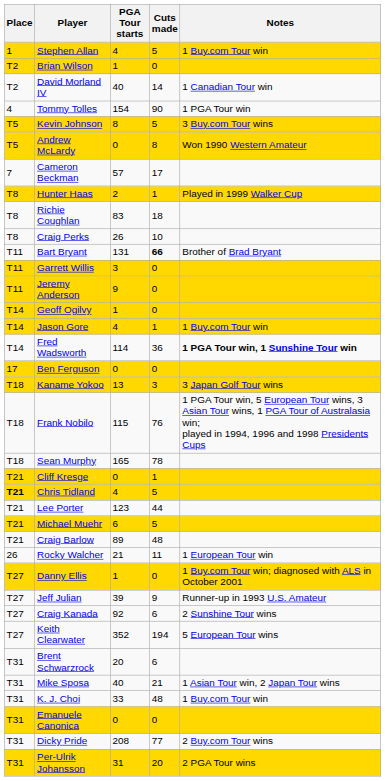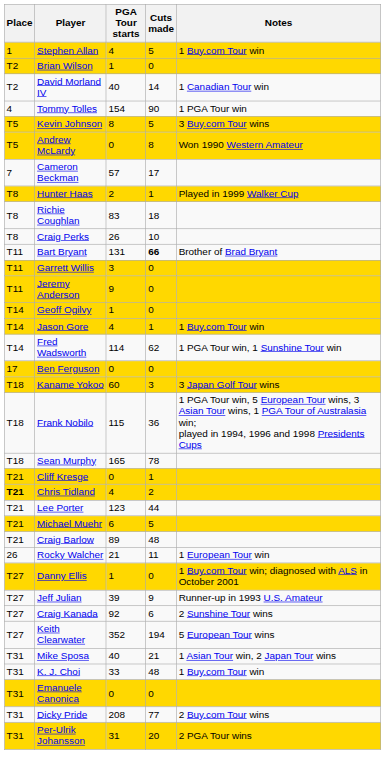 <table class="sortable wikitable">
 <tr>
 <th>Place</th>
 <th>Player</th>
 <th>PGA Tour<br>starts</th>
 <th>Cuts<br>made</th>
 <th>Notes</th>
 </tr>
 <tr style="background:#FFD800;">
 <td>1</td>
 <td> <a href='#'>Stephen Allan</a></td>
 <td>4</td>
 <td>5</td>
 <td>1 <a href='#'>Buy.com Tour</a> win</td>
 </tr>
 <tr style="background:#FFD800;">
 <td>T2</td>
 <td> <a href='#'>Brian Wilson</a></td>
 <td>1</td>
 <td>0</td>
 <td></td>
 </tr>
 <tr>
 <td>T2</td>
 <td> <a href='#'>David Morland IV</a></td>
 <td>40</td>
 <td>14</td>
 <td>1 <a href='#'>Canadian Tour</a> win</td>
 </tr>
 <tr>
 <td>4</td>
 <td> <a href='#'>Tommy Tolles</a></td>
 <td>154</td>
 <td>90</td>
 <td>1 PGA Tour win</td>
 </tr>
 <tr style="background:#FFD800;">
 <td>T5</td>
 <td> <a href='#'>Kevin Johnson</a></td>
 <td>8</td>
 <td>5</td>
 <td>3 <a href='#'>Buy.com Tour</a> wins</td>
 </tr>
 <tr style="background:#FFD800;">
 <td>T5</td>
 <td> <a href='#'>Andrew McLardy</a></td>
 <td>0</td>
 <td>8</td>
 <td>Won 1990 <a href='#'>Western Amateur</a></td>
 </tr>
 <tr>
 <td>7</td>
 <td> <a href='#'>Cameron Beckman</a></td>
 <td>57</td>
 <td>17</td>
 <td></td>
 </tr>
 <tr style="background:#FFD800;">
 <td>T8</td>
 <td> <a href='#'>Hunter Haas</a></td>
 <td>2</td>
 <td>1</td>
 <td>Played in 1999 <a href='#'>Walker Cup</a></td>
 </tr>
 <tr>
 <td>T8</td>
 <td> <a href='#'>Richie Coughlan</a></td>
 <td>83</td>
 <td>18</td>
 <td></td>
 </tr>
 <tr>
 <td>T8</td>
 <td> <a href='#'>Craig Perks</a></td>
 <td>26</td>
 <td>10</td>
 <td></td>
 </tr>
 <tr>
 <td>T11</td>
 <td> <a href='#'>Bart Bryant</a></td>
 <td>131</td>
 <td><strong>66</strong></td>
 <td>Brother of <a href='#'>Brad Bryant</a></td>
 </tr>
 <tr style="background:#FFD800;">
 <td>T11</td>
 <td> <a href='#'>Garrett Willis</a></td>
 <td>3</td>
 <td>0</td>
 <td></td>
 </tr>
 <tr style="background:#FFD800;">
 <td>T11</td>
 <td> <a href='#'>Jeremy Anderson</a></td>
 <td>9</td>
 <td>0</td>
 <td></td>
 </tr>
 <tr style="background:#FFD800;">
 <td>T14</td>
 <td> <a href='#'>Geoff Ogilvy</a></td>
 <td>1</td>
 <td>0</td>
 <td></td>
 </tr>
 <tr style="background:#FFD800;">
 <td>T14</td>
 <td> <a href='#'>Jason Gore</a></td>
 <td>4</td>
 <td>1</td>
 <td>1 <a href='#'>Buy.com Tour</a> win</td>
 </tr>
 <tr>
 <td>T14</td>
 <td> <a href='#'>Fred Wadsworth</a></td>
 <td>114</td>
-<td>36</td>
-<td><strong>1 PGA Tour win, 1 <a href='#'>Sunshine Tour</a> win</strong></td>
+<td>62</td>
+<td>1 PGA Tour win, 1 <a href='#'>Sunshine Tour</a> win</td>
 </tr>
 <tr style="background:#FFD800;">
 <td>17</td>
 <td> <a href='#'>Ben Ferguson</a></td>
 <td>0</td>
 <td>0</td>
 <td></td>
 </tr>
 <tr style="background:#FFD800;">
 <td>T18</td>
 <td> <a href='#'>Kaname Yokoo</a></td>
-<td>13</td>
+<td>60</td>
 <td>3</td>
 <td>3 <a href='#'>Japan Golf Tour</a> wins</td>
 </tr>
 <tr>
 <td>T18</td>
 <td> <a href='#'>Frank Nobilo</a></td>
 <td>115</td>
-<td>76</td>
+<td>36</td>
 <td>1 PGA Tour win, 5 <a href='#'>European Tour</a> wins, 3 <a href='#'>Asian Tour</a> wins, 1 <a href='#'>PGA Tour of Australasia</a> win;<br>played in 1994, 1996 and 1998 <a href='#'>Presidents Cups</a></td>
 </tr>
 <tr>
 <td>T18</td>
 <td> <a href='#'>Sean Murphy</a></td>
 <td>165</td>
 <td>78</td>
 <td></td>
 </tr>
 <tr style="background:#FFD800;">
 <td>T21</td>
 <td> <a href='#'>Cliff Kresge</a></td>
 <td>0</td>
 <td>1</td>
 <td></td>
 </tr>
 <tr style="background:#FFD800;">
 <td><strong>T21</strong></td>
 <td> <a href='#'>Chris Tidland</a></td>
 <td>4</td>
-<td>5</td>
+<td>2</td>
 <td></td>
 </tr>
 <tr>
 <td>T21</td>
 <td> <a href='#'>Lee Porter</a></td>
 <td>123</td>
 <td>44</td>
 <td></td>
 </tr>
 <tr style="background:#FFD800;">
 <td>T21</td>
 <td> <a href='#'>Michael Muehr</a></td>
 <td>6</td>
 <td>5</td>
 <td></td>
 </tr>
 <tr>
 <td>T21</td>
 <td> <a href='#'>Craig Barlow</a></td>
 <td>89</td>
 <td>48</td>
 <td></td>
 </tr>
 <tr>
 <td>26</td>
 <td> <a href='#'>Rocky Walcher</a></td>
 <td>21</td>
 <td>11</td>
 <td>1 <a href='#'>European Tour</a> win</td>
 </tr>
 <tr style="background:#FFD800;">
 <td>T27</td>
 <td> <a href='#'>Danny Ellis</a></td>
 <td>1</td>
 <td>0</td>
 <td>1 <a href='#'>Buy.com Tour</a> win; diagnosed with <a href='#'>ALS</a> in October 2001</td>
 </tr>
 <tr>
 <td>T27</td>
 <td> <a href='#'>Jeff Julian</a></td>
 <td>39</td>
 <td>9</td>
 <td>Runner-up in 1993 <a href='#'>U.S. Amateur</a></td>
 </tr>
 <tr>
 <td>T27</td>
 <td> <a href='#'>Craig Kanada</a></td>
 <td>92</td>
 <td>6</td>
 <td>2 <a href='#'>Sunshine Tour</a> wins</td>
 </tr>
 <tr>
 <td>T27</td>
 <td> <a href='#'>Keith Clearwater</a></td>
 <td>352</td>
 <td>194</td>
 <td>5 <a href='#'>European Tour</a> wins</td>
 </tr>
 <tr>
 <td>T31</td>
-<td> <a href='#'>Brent Schwarzrock</a></td>
-<td>20</td>
-<td>6</td>
-<td></td>
-</tr>
-<tr>
-<td>T31</td>
 <td> <a href='#'>Mike Sposa</a></td>
 <td>40</td>
 <td>21</td>
 <td>1 <a href='#'>Asian Tour</a> win, 2 <a href='#'>Japan Tour</a> wins</td>
 </tr>
 <tr>
 <td>T31</td>
 <td> <a href='#'>K. J. Choi</a></td>
 <td>33</td>
 <td>48</td>
 <td>1 <a href='#'>Buy.com Tour</a> win</td>
 </tr>
 <tr style="background:#FFD800;">
 <td>T31</td>
 <td> <a href='#'>Emanuele Canonica</a></td>
 <td>0</td>
 <td>0</td>
 <td></td>
 </tr>
 <tr>
 <td>T31</td>
 <td> <a href='#'>Dicky Pride</a></td>
 <td>208</td>
 <td>77</td>
 <td>2 <a href='#'>Buy.com Tour</a> wins</td>
 </tr>
 <tr style="background:#FFD800;">
 <td>T31</td>
 <td> <a href='#'>Per-Ulrik Johansson</a></td>
 <td>31</td>
 <td>20</td>
 <td>2 PGA Tour wins</td>
 </tr>
 </table>
